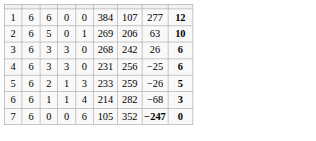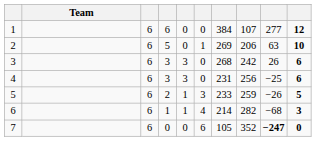 <table class=wikitable style=text-align:center>
 <tr>
 <th width=20 abbr=Position></th>
+<th width=175>Team</th>
 <th width=20 abbr=Played></th>
 <th width=20 abbr=Won></th>
 <th width=20 abbr=Drawn></th>
 <th width=20 abbr=Lost></th>
 <th width=30 abbr=Goal For></th>
 <th width=30 abbr=Goal Against></th>
 <th width=30 abbr=Goal Difference></th>
 <th width=30 abbr=Points></th>
 </tr>
 <tr>
 <td>1</td>
+<td align=left></td>
 <td>6</td>
 <td>6</td>
 <td>0</td>
 <td>0</td>
 <td>384</td>
 <td>107</td>
 <td>277</td>
 <td><strong>12</strong></td>
 </tr>
 <tr>
 <td>2</td>
+<td align=left></td>
 <td>6</td>
 <td>5</td>
 <td>0</td>
 <td>1</td>
 <td>269</td>
 <td>206</td>
 <td>63</td>
 <td><strong>10</strong></td>
 </tr>
 <tr>
 <td>3</td>
+<td align=left></td>
 <td>6</td>
 <td>3</td>
 <td>3</td>
 <td>0</td>
 <td>268</td>
 <td>242</td>
 <td>26</td>
 <td><strong>6</strong></td>
 </tr>
 <tr>
 <td>4</td>
+<td align=left></td>
 <td>6</td>
 <td>3</td>
 <td>3</td>
 <td>0</td>
 <td>231</td>
 <td>256</td>
 <td>−25</td>
 <td><strong>6</strong></td>
 </tr>
 <tr>
 <td>5</td>
+<td align=left></td>
 <td>6</td>
 <td>2</td>
 <td>1</td>
 <td>3</td>
 <td>233</td>
 <td>259</td>
 <td>−26</td>
 <td><strong>5</strong></td>
 </tr>
 <tr>
 <td>6</td>
+<td align=left></td>
 <td>6</td>
 <td>1</td>
 <td>1</td>
 <td>4</td>
 <td>214</td>
 <td>282</td>
 <td>−68</td>
 <td><strong>3</strong></td>
 </tr>
 <tr>
 <td>7</td>
+<td align=left></td>
 <td>6</td>
 <td>0</td>
 <td>0</td>
 <td>6</td>
 <td>105</td>
 <td>352</td>
 <td><strong>−247</strong></td>
 <td><strong>0</strong></td>
 </tr>
 </table>
